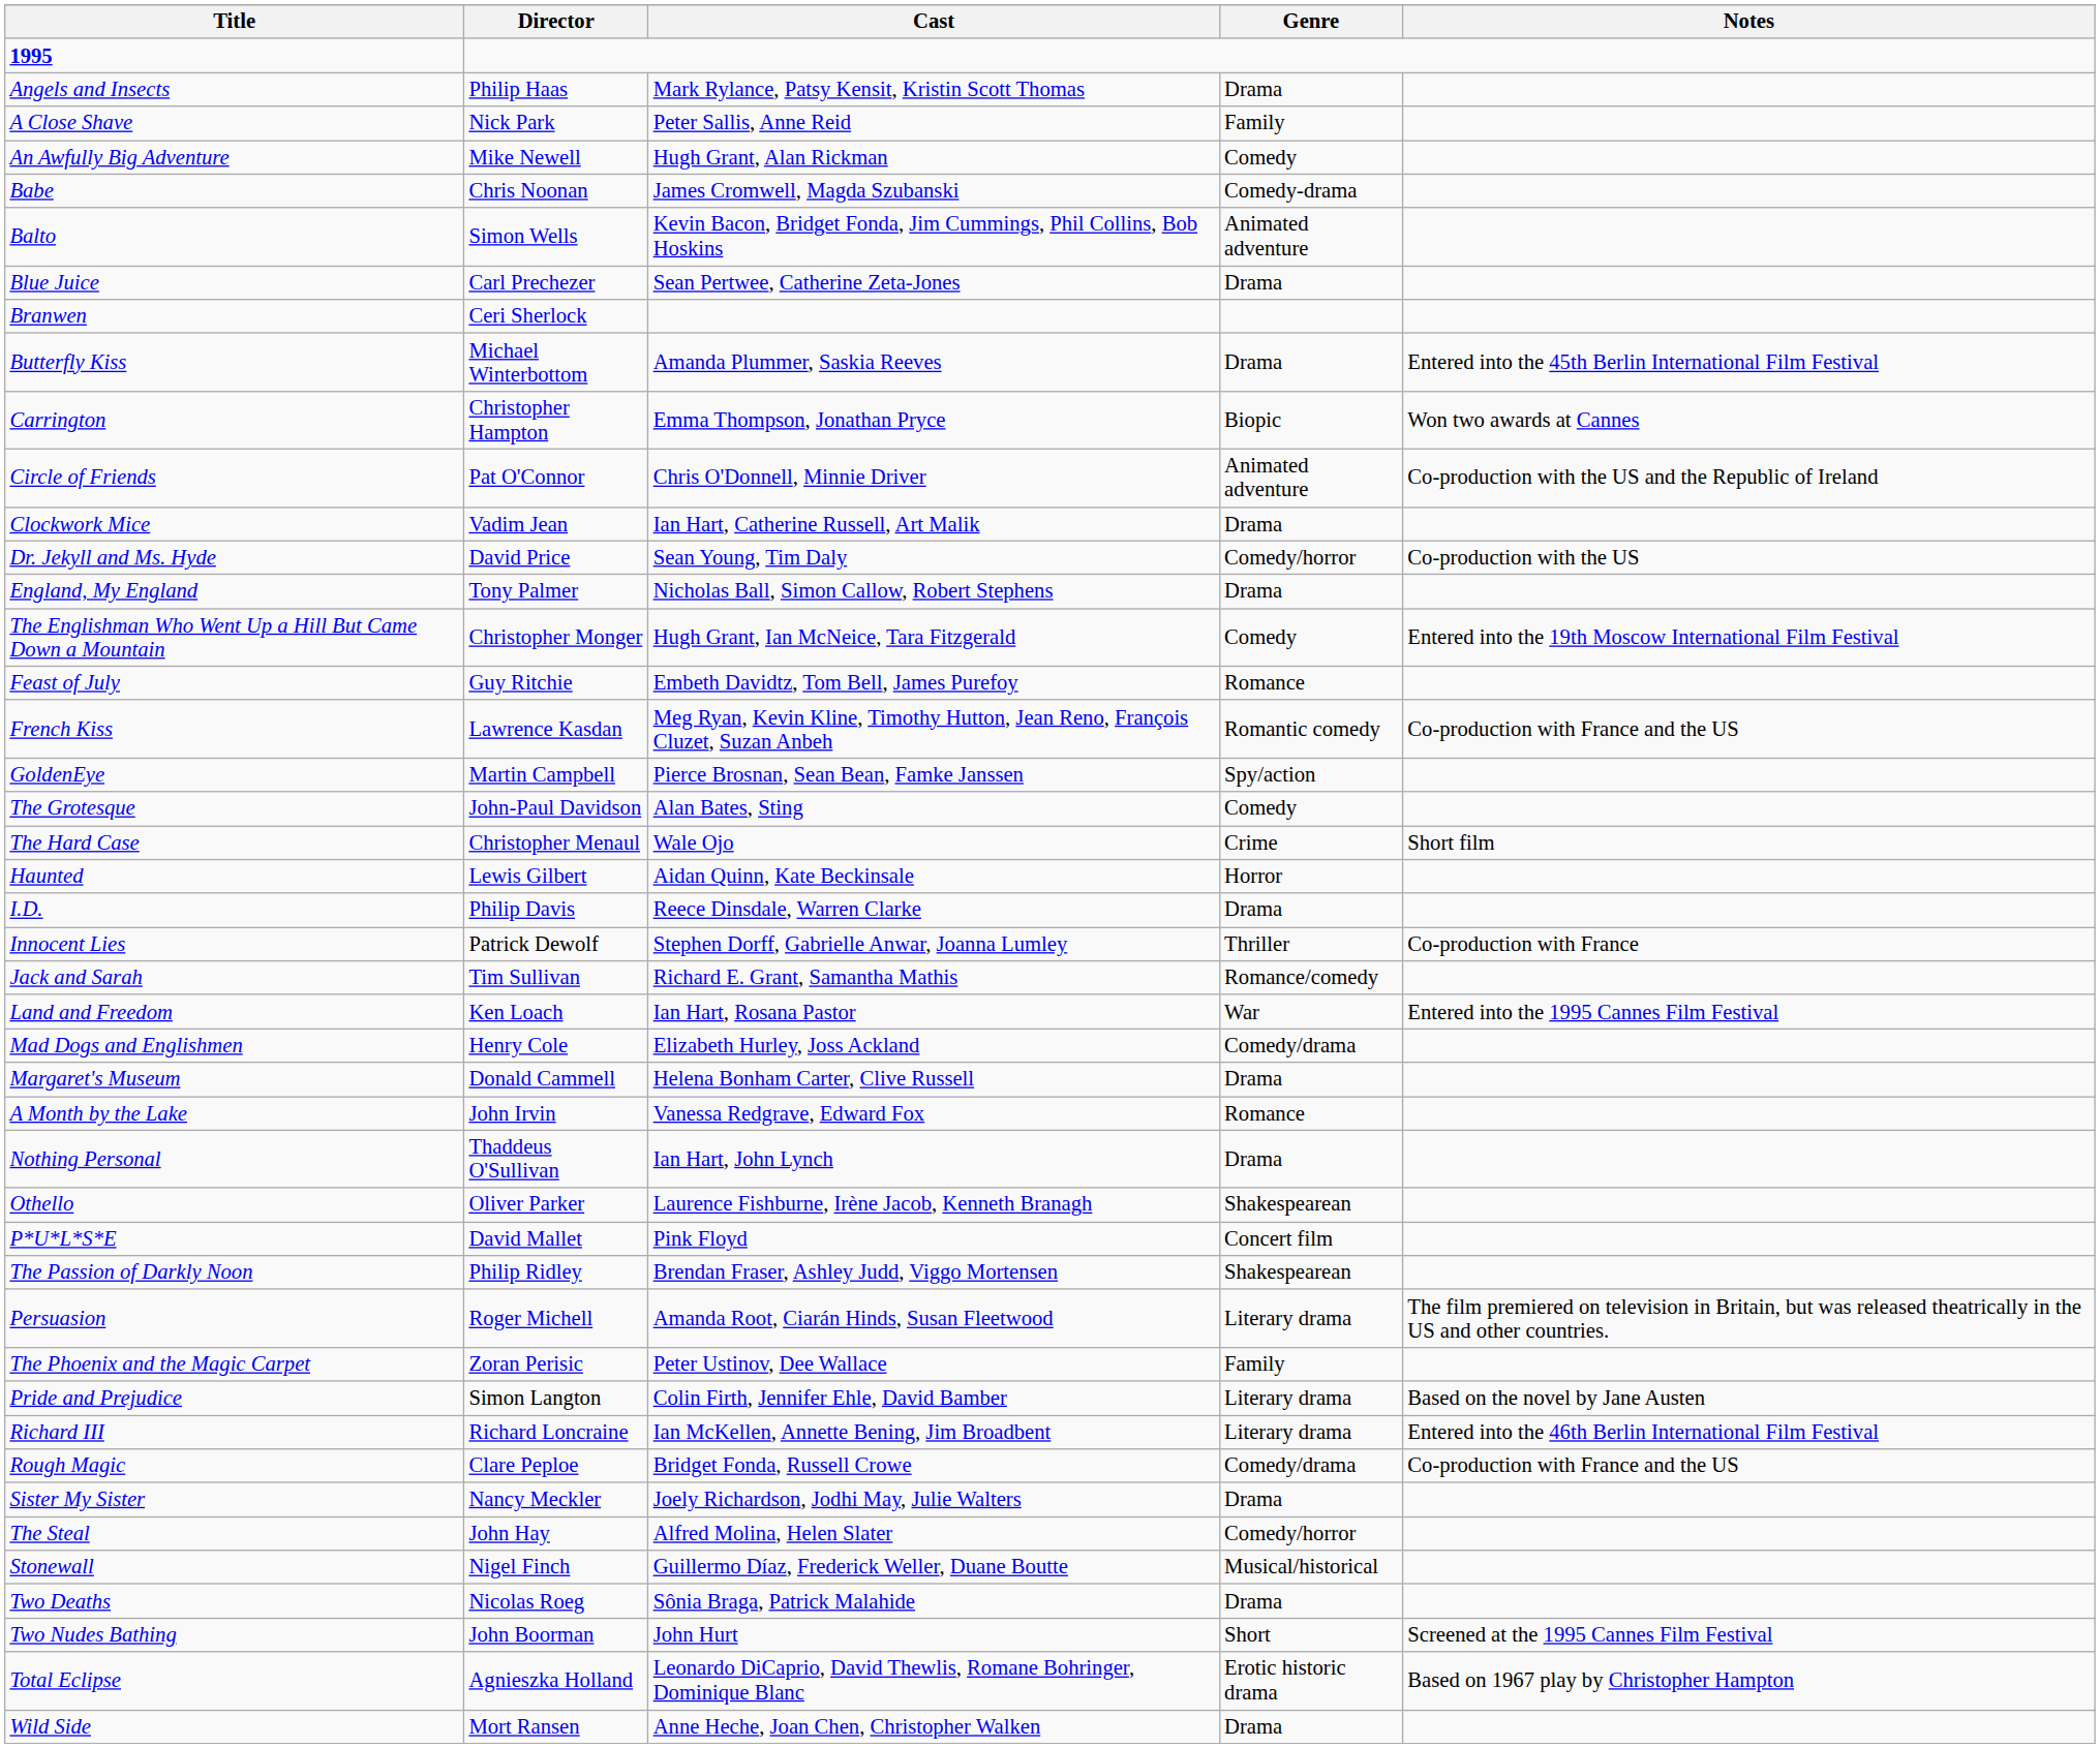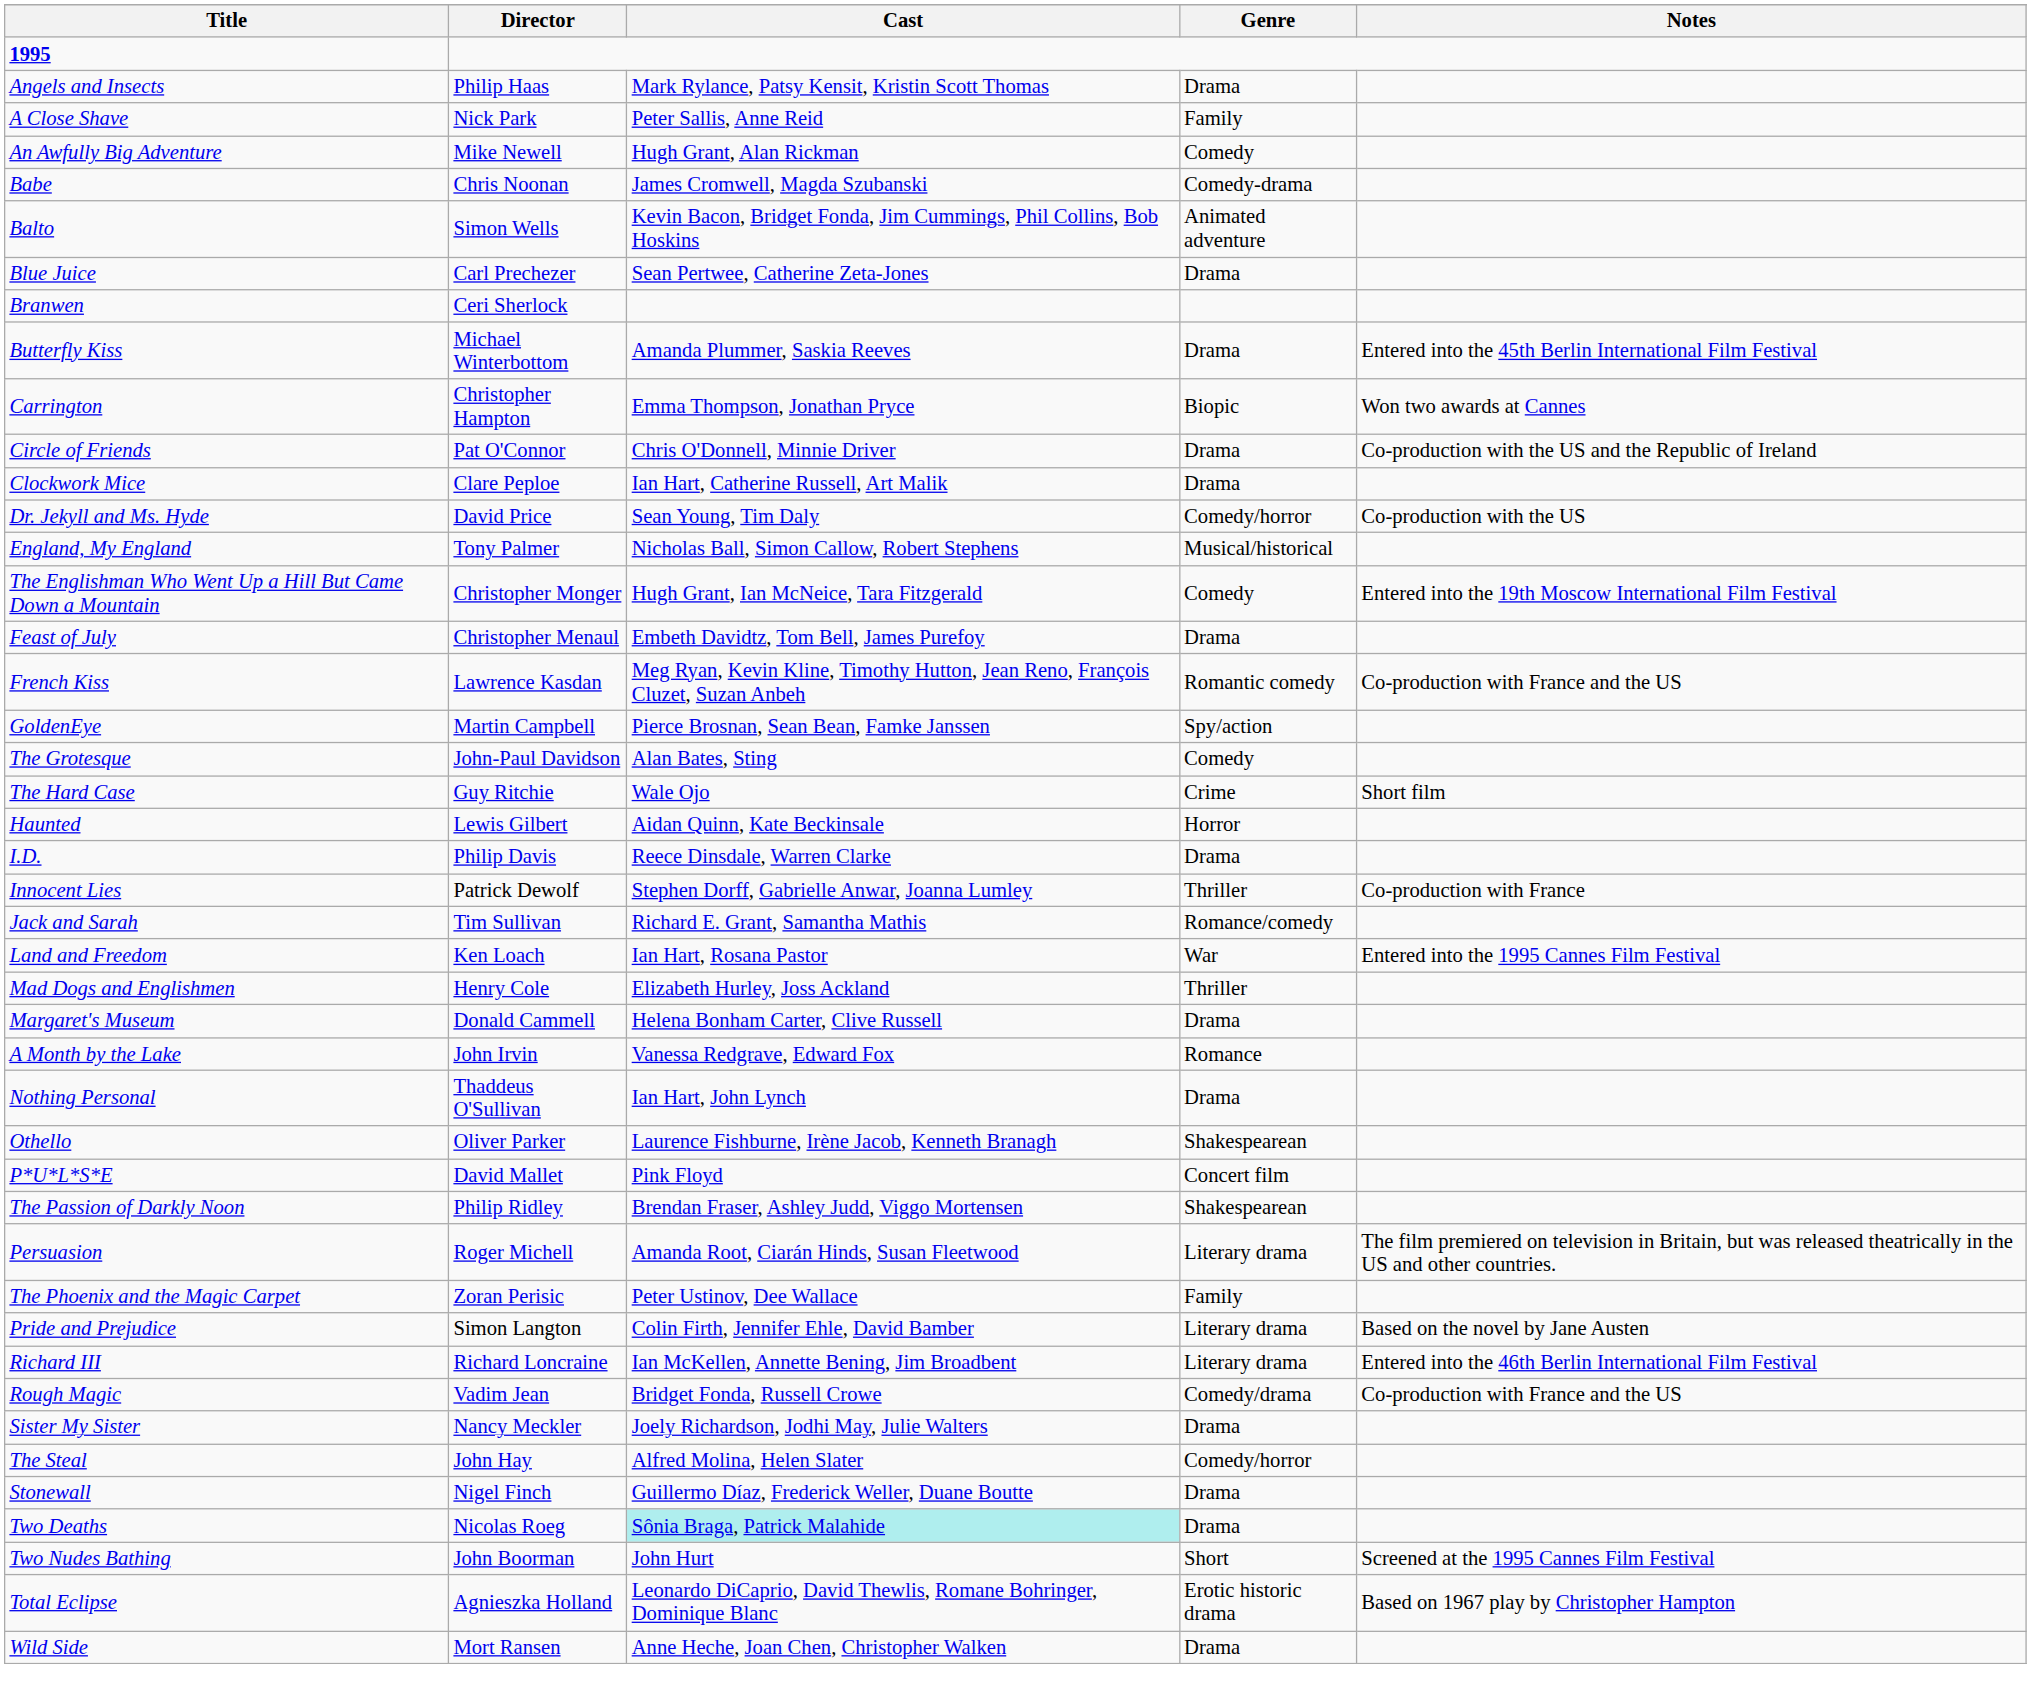 <table class="wikitable">
 <tr>
 </tr>
 <tr>
 <th>Title</th>
 <th>Director</th>
 <th>Cast</th>
 <th>Genre</th>
 <th>Notes</th>
 </tr>
 <tr>
 <td><strong><a href='#'>1995</a></strong></td>
 </tr>
 <tr>
 <td><em><a href='#'>Angels and Insects</a></em></td>
 <td><a href='#'>Philip Haas</a></td>
 <td><a href='#'>Mark Rylance</a>, <a href='#'>Patsy Kensit</a>, <a href='#'>Kristin Scott Thomas</a></td>
 <td>Drama</td>
 <td></td>
 </tr>
 <tr>
 <td><em><a href='#'>A Close Shave</a></em></td>
 <td><a href='#'>Nick Park</a></td>
 <td><a href='#'>Peter Sallis</a>, <a href='#'>Anne Reid</a></td>
 <td>Family</td>
 <td></td>
 </tr>
 <tr>
 <td><em><a href='#'>An Awfully Big Adventure</a></em></td>
 <td><a href='#'>Mike Newell</a></td>
 <td><a href='#'>Hugh Grant</a>, <a href='#'>Alan Rickman</a></td>
 <td>Comedy</td>
 <td></td>
 </tr>
 <tr>
 <td><em><a href='#'>Babe</a></em></td>
 <td><a href='#'>Chris Noonan</a></td>
 <td><a href='#'>James Cromwell</a>, <a href='#'>Magda Szubanski</a></td>
 <td>Comedy-drama</td>
 <td></td>
 </tr>
 <tr>
 <td><em><a href='#'>Balto</a></em></td>
 <td><a href='#'>Simon Wells</a></td>
 <td><a href='#'>Kevin Bacon</a>, <a href='#'>Bridget Fonda</a>, <a href='#'>Jim Cummings</a>, <a href='#'>Phil Collins</a>, <a href='#'>Bob Hoskins</a></td>
 <td>Animated adventure</td>
 <td></td>
 </tr>
 <tr>
 <td><em><a href='#'>Blue Juice</a></em></td>
 <td><a href='#'>Carl Prechezer</a></td>
 <td><a href='#'>Sean Pertwee</a>, <a href='#'>Catherine Zeta-Jones</a></td>
 <td>Drama</td>
 <td></td>
 </tr>
 <tr>
 <td><em><a href='#'>Branwen</a></em></td>
 <td><a href='#'>Ceri Sherlock</a></td>
 <td></td>
 <td></td>
 <td></td>
 </tr>
 <tr>
 <td><em><a href='#'>Butterfly Kiss</a></em></td>
 <td><a href='#'>Michael Winterbottom</a></td>
 <td><a href='#'>Amanda Plummer</a>, <a href='#'>Saskia Reeves</a></td>
 <td>Drama</td>
 <td>Entered into the <a href='#'>45th Berlin International Film Festival</a></td>
 </tr>
 <tr>
 <td><em><a href='#'>Carrington</a></em></td>
 <td><a href='#'>Christopher Hampton</a></td>
 <td><a href='#'>Emma Thompson</a>, <a href='#'>Jonathan Pryce</a></td>
 <td>Biopic</td>
 <td>Won two awards at <a href='#'>Cannes</a></td>
 </tr>
 <tr>
 <td><em><a href='#'>Circle of Friends</a></em></td>
 <td><a href='#'>Pat O'Connor</a></td>
 <td><a href='#'>Chris O'Donnell</a>, <a href='#'>Minnie Driver</a></td>
-<td>Animated adventure</td>
+<td>Drama</td>
 <td>Co-production with the US and the Republic of Ireland</td>
 </tr>
 <tr>
 <td><em><a href='#'>Clockwork Mice</a></em></td>
-<td><a href='#'>Vadim Jean</a></td>
+<td><a href='#'>Clare Peploe</a></td>
 <td><a href='#'>Ian Hart</a>, <a href='#'>Catherine Russell</a>, <a href='#'>Art Malik</a></td>
 <td>Drama</td>
 <td></td>
 </tr>
 <tr>
 <td><em><a href='#'>Dr. Jekyll and Ms. Hyde</a></em></td>
 <td><a href='#'>David Price</a></td>
 <td><a href='#'>Sean Young</a>, <a href='#'>Tim Daly</a></td>
 <td>Comedy/horror</td>
 <td>Co-production with the US</td>
 </tr>
 <tr>
 <td><em><a href='#'>England, My England</a></em></td>
 <td><a href='#'>Tony Palmer</a></td>
 <td><a href='#'>Nicholas Ball</a>, <a href='#'>Simon Callow</a>, <a href='#'>Robert Stephens</a></td>
-<td>Drama</td>
+<td>Musical/historical</td>
 <td></td>
 </tr>
 <tr>
 <td><em><a href='#'>The Englishman Who Went Up a Hill But Came Down a Mountain</a></em></td>
 <td><a href='#'>Christopher Monger</a></td>
 <td><a href='#'>Hugh Grant</a>, <a href='#'>Ian McNeice</a>, <a href='#'>Tara Fitzgerald</a></td>
 <td>Comedy</td>
 <td>Entered into the <a href='#'>19th Moscow International Film Festival</a></td>
 </tr>
 <tr>
 <td><em><a href='#'>Feast of July</a></em></td>
-<td><a href='#'>Guy Ritchie</a></td>
+<td><a href='#'>Christopher Menaul</a></td>
 <td><a href='#'>Embeth Davidtz</a>, <a href='#'>Tom Bell</a>, <a href='#'>James Purefoy</a></td>
-<td>Romance</td>
+<td>Drama</td>
 <td></td>
 </tr>
 <tr>
 <td><em><a href='#'>French Kiss</a></em></td>
 <td><a href='#'>Lawrence Kasdan</a></td>
 <td><a href='#'>Meg Ryan</a>, <a href='#'>Kevin Kline</a>, <a href='#'>Timothy Hutton</a>, <a href='#'>Jean Reno</a>, <a href='#'>François Cluzet</a>, <a href='#'>Suzan Anbeh</a></td>
 <td>Romantic comedy</td>
 <td>Co-production with France and the US</td>
 </tr>
 <tr>
 <td><em><a href='#'>GoldenEye</a></em></td>
 <td><a href='#'>Martin Campbell</a></td>
 <td><a href='#'>Pierce Brosnan</a>, <a href='#'>Sean Bean</a>, <a href='#'>Famke Janssen</a></td>
 <td>Spy/action</td>
 <td></td>
 </tr>
 <tr>
 <td><em><a href='#'>The Grotesque</a></em></td>
 <td><a href='#'>John-Paul Davidson</a></td>
 <td><a href='#'>Alan Bates</a>, <a href='#'>Sting</a></td>
 <td>Comedy</td>
 <td></td>
 </tr>
 <tr>
 <td><em><a href='#'>The Hard Case</a></em></td>
-<td><a href='#'>Christopher Menaul</a></td>
+<td><a href='#'>Guy Ritchie</a></td>
 <td><a href='#'>Wale Ojo</a></td>
 <td>Crime</td>
 <td>Short film</td>
 </tr>
 <tr>
 <td><em><a href='#'>Haunted</a></em></td>
 <td><a href='#'>Lewis Gilbert</a></td>
 <td><a href='#'>Aidan Quinn</a>, <a href='#'>Kate Beckinsale</a></td>
 <td>Horror</td>
 <td></td>
 </tr>
 <tr>
 <td><em><a href='#'>I.D.</a></em></td>
 <td><a href='#'>Philip Davis</a></td>
 <td><a href='#'>Reece Dinsdale</a>, <a href='#'>Warren Clarke</a></td>
 <td>Drama</td>
 <td></td>
 </tr>
 <tr>
 <td><em><a href='#'>Innocent Lies</a></em></td>
 <td>Patrick Dewolf</td>
 <td><a href='#'>Stephen Dorff</a>, <a href='#'>Gabrielle Anwar</a>, <a href='#'>Joanna Lumley</a></td>
 <td>Thriller</td>
 <td>Co-production with France</td>
 </tr>
 <tr>
 <td><em><a href='#'>Jack and Sarah</a></em></td>
 <td><a href='#'>Tim Sullivan</a></td>
 <td><a href='#'>Richard E. Grant</a>, <a href='#'>Samantha Mathis</a></td>
 <td>Romance/comedy</td>
 <td></td>
 </tr>
 <tr>
 <td><em><a href='#'>Land and Freedom</a></em></td>
 <td><a href='#'>Ken Loach</a></td>
 <td><a href='#'>Ian Hart</a>, <a href='#'>Rosana Pastor</a></td>
 <td>War</td>
 <td>Entered into the <a href='#'>1995 Cannes Film Festival</a></td>
 </tr>
 <tr>
 <td><em><a href='#'>Mad Dogs and Englishmen</a></em></td>
 <td><a href='#'>Henry Cole</a></td>
 <td><a href='#'>Elizabeth Hurley</a>, <a href='#'>Joss Ackland</a></td>
-<td>Comedy/drama</td>
+<td>Thriller</td>
 <td></td>
 </tr>
 <tr>
 <td><em><a href='#'>Margaret's Museum</a></em></td>
 <td><a href='#'>Donald Cammell</a></td>
 <td><a href='#'>Helena Bonham Carter</a>, <a href='#'>Clive Russell</a></td>
 <td>Drama</td>
 <td></td>
 </tr>
 <tr>
 <td><em><a href='#'>A Month by the Lake</a></em></td>
 <td><a href='#'>John Irvin</a></td>
 <td><a href='#'>Vanessa Redgrave</a>, <a href='#'>Edward Fox</a></td>
 <td>Romance</td>
 <td></td>
 </tr>
 <tr>
 <td><em><a href='#'>Nothing Personal</a></em></td>
 <td><a href='#'>Thaddeus O'Sullivan</a></td>
 <td><a href='#'>Ian Hart</a>, <a href='#'>John Lynch</a></td>
 <td>Drama</td>
 <td></td>
 </tr>
 <tr>
 <td><em><a href='#'>Othello</a></em></td>
 <td><a href='#'>Oliver Parker</a></td>
 <td><a href='#'>Laurence Fishburne</a>, <a href='#'>Irène Jacob</a>, <a href='#'>Kenneth Branagh</a></td>
 <td>Shakespearean</td>
 <td></td>
 </tr>
 <tr>
 <td><em><a href='#'>P*U*L*S*E</a></em></td>
 <td><a href='#'>David Mallet</a></td>
 <td><a href='#'>Pink Floyd</a></td>
 <td>Concert film</td>
 <td></td>
 </tr>
 <tr>
 <td><em><a href='#'>The Passion of Darkly Noon</a></em></td>
 <td><a href='#'>Philip Ridley</a></td>
 <td><a href='#'>Brendan Fraser</a>, <a href='#'>Ashley Judd</a>, <a href='#'>Viggo Mortensen</a></td>
 <td>Shakespearean</td>
 <td></td>
 </tr>
 <tr>
 <td><em><a href='#'>Persuasion</a></em></td>
 <td><a href='#'>Roger Michell</a></td>
 <td><a href='#'>Amanda Root</a>, <a href='#'>Ciarán Hinds</a>, <a href='#'>Susan Fleetwood</a></td>
 <td>Literary drama</td>
 <td>The film premiered on television in Britain, but was released theatrically in the US and other countries.</td>
 </tr>
 <tr>
 <td><em><a href='#'>The Phoenix and the Magic Carpet</a></em></td>
 <td><a href='#'>Zoran Perisic</a></td>
 <td><a href='#'>Peter Ustinov</a>, <a href='#'>Dee Wallace</a></td>
 <td>Family</td>
 <td></td>
 </tr>
 <tr>
 <td><em><a href='#'>Pride and Prejudice</a></em></td>
 <td>Simon Langton</td>
 <td><a href='#'>Colin Firth</a>, <a href='#'>Jennifer Ehle</a>, <a href='#'>David Bamber</a></td>
 <td>Literary drama</td>
 <td>Based on the novel by Jane Austen</td>
 </tr>
 <tr>
 <td><em><a href='#'>Richard III</a></em></td>
 <td><a href='#'>Richard Loncraine</a></td>
 <td><a href='#'>Ian McKellen</a>, <a href='#'>Annette Bening</a>, <a href='#'>Jim Broadbent</a></td>
 <td>Literary drama</td>
 <td>Entered into the <a href='#'>46th Berlin International Film Festival</a></td>
 </tr>
 <tr>
 <td><em><a href='#'>Rough Magic</a></em></td>
-<td><a href='#'>Clare Peploe</a></td>
+<td><a href='#'>Vadim Jean</a></td>
 <td><a href='#'>Bridget Fonda</a>, <a href='#'>Russell Crowe</a></td>
 <td>Comedy/drama</td>
 <td>Co-production with France and the US</td>
 </tr>
 <tr>
 <td><em><a href='#'>Sister My Sister</a></em></td>
 <td><a href='#'>Nancy Meckler</a></td>
 <td><a href='#'>Joely Richardson</a>, <a href='#'>Jodhi May</a>, <a href='#'>Julie Walters</a></td>
 <td>Drama</td>
 <td></td>
 </tr>
 <tr>
 <td><em><a href='#'>The Steal</a></em></td>
 <td><a href='#'>John Hay</a></td>
 <td><a href='#'>Alfred Molina</a>, <a href='#'>Helen Slater</a></td>
 <td>Comedy/horror</td>
 <td></td>
 </tr>
 <tr>
 <td><em><a href='#'>Stonewall</a></em></td>
 <td><a href='#'>Nigel Finch</a></td>
 <td><a href='#'>Guillermo Díaz</a>, <a href='#'>Frederick Weller</a>, <a href='#'>Duane Boutte</a></td>
-<td>Musical/historical</td>
+<td>Drama</td>
 <td></td>
 </tr>
 <tr>
 <td><em><a href='#'>Two Deaths</a></em></td>
 <td><a href='#'>Nicolas Roeg</a></td>
-<td><a href='#'>Sônia Braga</a>, <a href='#'>Patrick Malahide</a></td>
+<td style="background: paleturquoise;"><a href='#'>Sônia Braga</a>, <a href='#'>Patrick Malahide</a></td>
 <td>Drama</td>
 <td></td>
 </tr>
 <tr>
 <td><em><a href='#'>Two Nudes Bathing</a></em></td>
 <td><a href='#'>John Boorman</a></td>
 <td><a href='#'>John Hurt</a></td>
 <td>Short</td>
 <td>Screened at the <a href='#'>1995 Cannes Film Festival</a></td>
 </tr>
 <tr>
 <td><em><a href='#'>Total Eclipse</a></em></td>
 <td><a href='#'>Agnieszka Holland</a></td>
 <td><a href='#'>Leonardo DiCaprio</a>, <a href='#'>David Thewlis</a>, <a href='#'>Romane Bohringer</a>, <a href='#'>Dominique Blanc</a></td>
 <td>Erotic historic drama</td>
 <td>Based on 1967 play by <a href='#'>Christopher Hampton</a></td>
 </tr>
 <tr>
 <td><em><a href='#'>Wild Side</a></em></td>
 <td><a href='#'>Mort Ransen</a></td>
 <td><a href='#'>Anne Heche</a>, <a href='#'>Joan Chen</a>, <a href='#'>Christopher Walken</a></td>
 <td>Drama</td>
 <td></td>
 </tr>
 <tr>
 </tr>
 </table>
